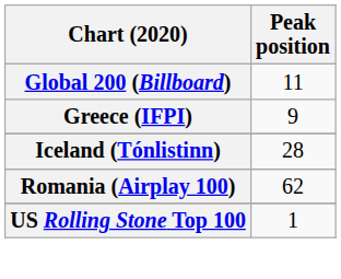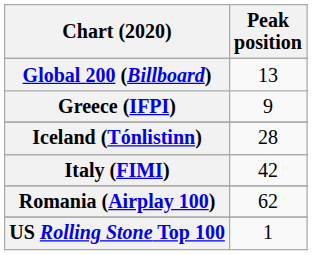 <table class="wikitable sortable plainrowheaders" style="text-align:center">
 <tr>
 <th scope="col">Chart (2020)</th>
 <th scope="col">Peak<br>position</th>
 </tr>
 <tr>
 </tr>
 <tr>
 </tr>
 <tr>
 </tr>
 <tr>
 </tr>
 <tr>
 </tr>
 <tr>
 </tr>
 <tr>
 </tr>
 <tr>
 </tr>
 <tr>
 </tr>
 <tr>
 <th scope="row"><a href='#'>Global 200</a> (<em><a href='#'>Billboard</a></em>)</th>
-<td>11</td>
+<td>13</td>
 </tr>
 <tr>
 <th scope="row">Greece (<a href='#'>IFPI</a>)</th>
 <td>9</td>
 </tr>
 <tr>
 </tr>
 <tr>
 </tr>
 <tr>
 <th scope="row">Iceland (<a href='#'>Tónlistinn</a>)</th>
 <td>28</td>
 </tr>
 <tr>
+</tr>
+<tr>
+<th scope="row">Italy (<a href='#'>FIMI</a>)</th>
+<td>42</td>
 </tr>
 <tr>
 </tr>
 <tr>
 </tr>
 <tr>
 </tr>
 <tr>
 </tr>
 <tr>
 <th scope="row">Romania (<a href='#'>Airplay 100</a>)</th>
 <td>62</td>
 </tr>
 <tr>
 </tr>
 <tr>
 </tr>
 <tr>
 </tr>
 <tr>
 </tr>
 <tr>
 </tr>
 <tr>
 </tr>
 <tr>
 </tr>
 <tr>
 </tr>
 <tr>
 </tr>
 <tr>
 <th scope="row">US <a href='#'><em>Rolling Stone</em> Top 100</a></th>
 <td>1</td>
 </tr>
 </table>
